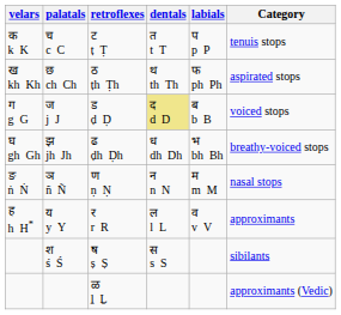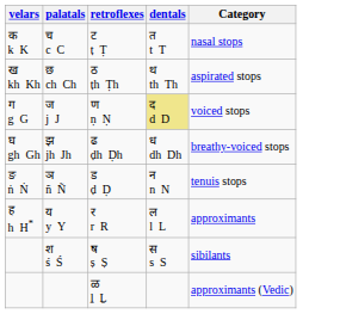 <table class="wikitable">
 <tr>
 <th><a href='#'>velars</a></th>
 <th><a href='#'>palatals</a></th>
 <th><a href='#'>retroflexes</a></th>
 <th><a href='#'>dentals</a></th>
-<th><a href='#'>labials</a></th>
 <th>Category</th>
 </tr>
 <tr>
 <td>क <br> k  K</td>
 <td>च <br> c  C</td>
 <td>ट <br> ṭ  Ṭ</td>
 <td>त <br> t  T</td>
-<td>प <br> p  P</td>
-<td><a href='#'>tenuis</a> stops</td>
+<td><a href='#'>nasal stops</a></td>
 </tr>
 <tr>
 <td>ख <br> kh  Kh</td>
 <td>छ <br> ch  Ch</td>
 <td>ठ <br> ṭh  Ṭh</td>
 <td>थ <br> th  Th</td>
-<td>फ <br> ph  Ph</td>
 <td><a href='#'>aspirated</a> stops</td>
 </tr>
 <tr>
 <td>ग <br> g  G</td>
 <td>ज <br> j  J</td>
-<td>ड <br> ḍ  Ḍ</td>
+<td>ण <br> ṇ  Ṇ</td>
 <td style="background: khaki;">द <br> d  D</td>
-<td>ब <br> b  B</td>
 <td><a href='#'>voiced</a> stops</td>
 </tr>
 <tr>
 <td>घ <br> gh  Gh</td>
 <td>झ <br> jh  Jh</td>
 <td>ढ <br> ḍh  Ḍh</td>
 <td>ध <br> dh  Dh</td>
-<td>भ <br> bh  Bh</td>
 <td><a href='#'>breathy-voiced</a> stops</td>
 </tr>
 <tr>
 <td>ङ <br> ṅ  Ṅ</td>
 <td>ञ <br> ñ  Ñ</td>
-<td>ण <br> ṇ  Ṇ</td>
+<td>ड <br> ḍ  Ḍ</td>
 <td>न <br> n  N</td>
-<td>म <br> m  M</td>
-<td><a href='#'>nasal stops</a></td>
+<td><a href='#'>tenuis</a> stops</td>
 </tr>
 <tr>
 <td>ह <br> h  H<sup>*</sup></td>
 <td>य <br> y  Y</td>
 <td>र <br> r  R</td>
 <td>ल <br> l  L</td>
-<td>व <br> v  V</td>
 <td><a href='#'>approximants</a></td>
 </tr>
 <tr>
 <td> </td>
 <td>श <br> ś  Ś</td>
 <td>ष <br> ṣ  Ṣ</td>
 <td>स <br> s  S</td>
-<td> </td>
 <td><a href='#'>sibilants</a></td>
 </tr>
 <tr>
 <td> </td>
 <td> </td>
 <td>ळ <br> ḻ  Ḻ</td>
 <td> </td>
-<td> </td>
 <td><a href='#'>approximants</a> (<a href='#'>Vedic</a>)</td>
 </tr>
 </table>
